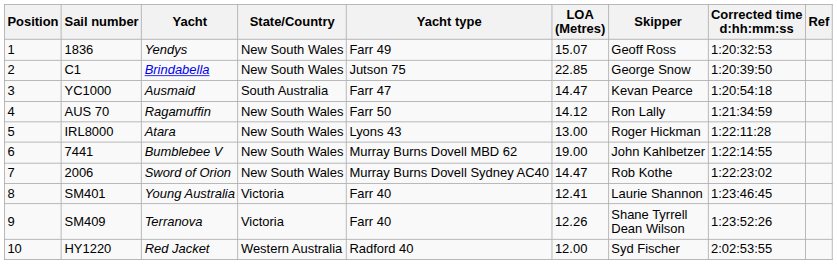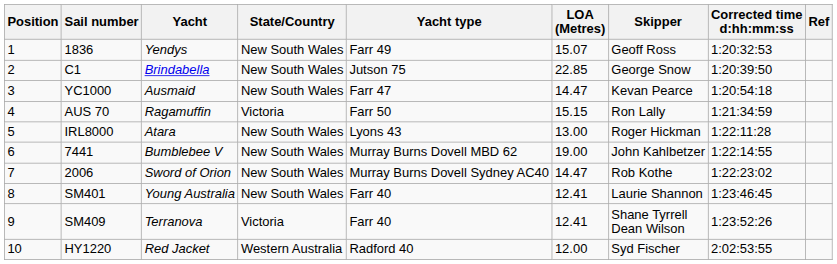 <table class="wikitable">
 <tr>
 <th>Position</th>
 <th>Sail number</th>
 <th>Yacht</th>
 <th>State/Country</th>
 <th>Yacht type</th>
 <th>LOA <br>(Metres)</th>
 <th>Skipper</th>
 <th>Corrected time <br>d:hh:mm:ss</th>
 <th>Ref</th>
 </tr>
 <tr>
 <td>1</td>
 <td>1836</td>
 <td><em>Yendys</em></td>
 <td> New South Wales</td>
 <td>Farr 49</td>
 <td>15.07</td>
 <td>Geoff Ross</td>
 <td>1:20:32:53</td>
 <td></td>
 </tr>
 <tr>
 <td>2</td>
 <td>C1</td>
 <td><em><a href='#'>Brindabella</a></em></td>
 <td> New South Wales</td>
 <td>Jutson 75</td>
 <td>22.85</td>
 <td>George Snow</td>
 <td>1:20:39:50</td>
 <td></td>
 </tr>
 <tr>
 <td>3</td>
 <td>YC1000</td>
 <td><em>Ausmaid</em></td>
-<td> South Australia</td>
+<td> New South Wales</td>
 <td>Farr 47</td>
 <td>14.47</td>
 <td>Kevan Pearce</td>
 <td>1:20:54:18</td>
 <td></td>
 </tr>
 <tr>
 <td>4</td>
 <td>AUS 70</td>
 <td><em>Ragamuffin</em></td>
-<td> New South Wales</td>
+<td> Victoria</td>
 <td>Farr 50</td>
-<td>14.12</td>
+<td>15.15</td>
 <td>Ron Lally</td>
 <td>1:21:34:59</td>
 <td></td>
 </tr>
 <tr>
 <td>5</td>
 <td>IRL8000</td>
 <td><em>Atara</em></td>
 <td> New South Wales</td>
 <td>Lyons 43</td>
 <td>13.00</td>
 <td>Roger Hickman</td>
 <td>1:22:11:28</td>
 <td></td>
 </tr>
 <tr>
 <td>6</td>
 <td>7441</td>
 <td><em>Bumblebee V</em></td>
 <td> New South Wales</td>
 <td>Murray Burns Dovell MBD 62</td>
 <td>19.00</td>
 <td>John Kahlbetzer</td>
 <td>1:22:14:55</td>
 <td></td>
 </tr>
 <tr>
 <td>7</td>
 <td>2006</td>
 <td><em>Sword of Orion</em></td>
 <td> New South Wales</td>
 <td>Murray Burns Dovell Sydney AC40</td>
 <td>14.47</td>
 <td>Rob Kothe</td>
 <td>1:22:23:02</td>
 <td></td>
 </tr>
 <tr>
 <td>8</td>
 <td>SM401</td>
 <td><em>Young Australia</em></td>
-<td> Victoria</td>
+<td> New South Wales</td>
 <td>Farr 40</td>
 <td>12.41</td>
 <td>Laurie Shannon</td>
 <td>1:23:46:45</td>
 <td></td>
 </tr>
 <tr>
 <td>9</td>
 <td>SM409</td>
 <td><em>Terranova</em></td>
 <td> Victoria</td>
 <td>Farr 40</td>
-<td>12.26</td>
+<td>12.41</td>
 <td>Shane Tyrrell <br> Dean Wilson</td>
 <td>1:23:52:26</td>
 <td></td>
 </tr>
 <tr>
 <td>10</td>
 <td>HY1220</td>
 <td><em>Red Jacket</em></td>
 <td> Western Australia</td>
 <td>Radford 40</td>
 <td>12.00</td>
 <td>Syd Fischer</td>
 <td>2:02:53:55</td>
 <td></td>
 </tr>
 </table>
